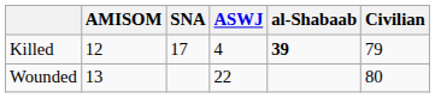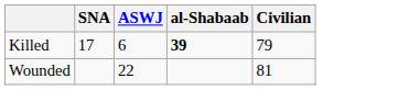 <table class="wikitable" style="font-size:90%; text-align:left;">
 <tr>
 <th></th>
-<th>AMISOM</th>
 <th>SNA</th>
 <th><a href='#'>ASWJ</a></th>
 <th>al-Shabaab</th>
 <th>Civilian</th>
 </tr>
 <tr>
 <td>Killed</td>
-<td>12</td>
 <td>17</td>
-<td>4</td>
+<td>6</td>
 <td><strong>39</strong></td>
 <td>79</td>
 </tr>
 <tr>
 <td>Wounded</td>
-<td>13</td>
 <td></td>
 <td>22</td>
 <td></td>
-<td>80</td>
+<td>81</td>
 </tr>
 </table>
